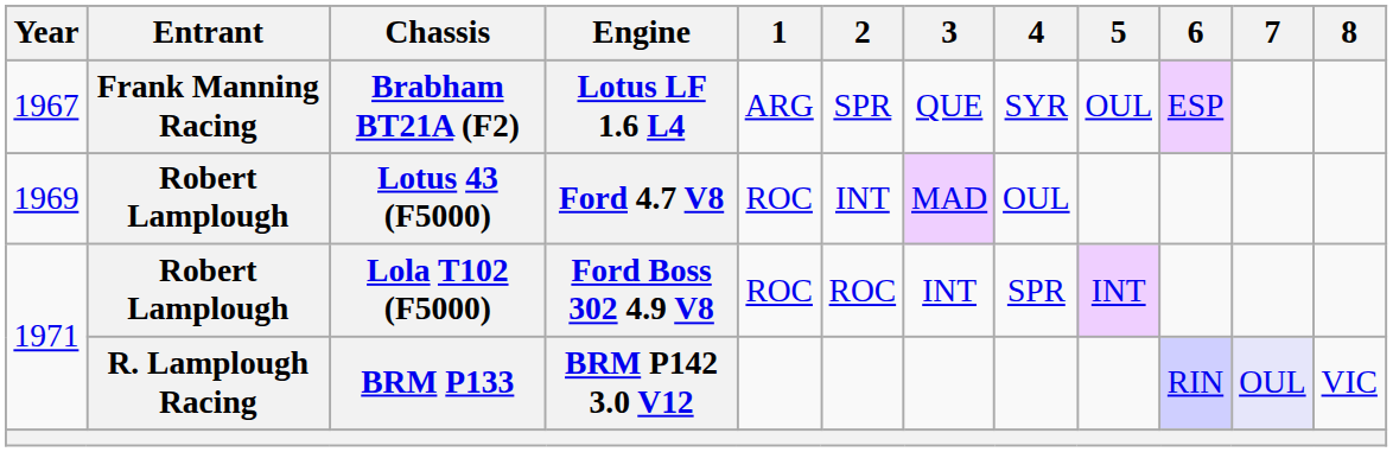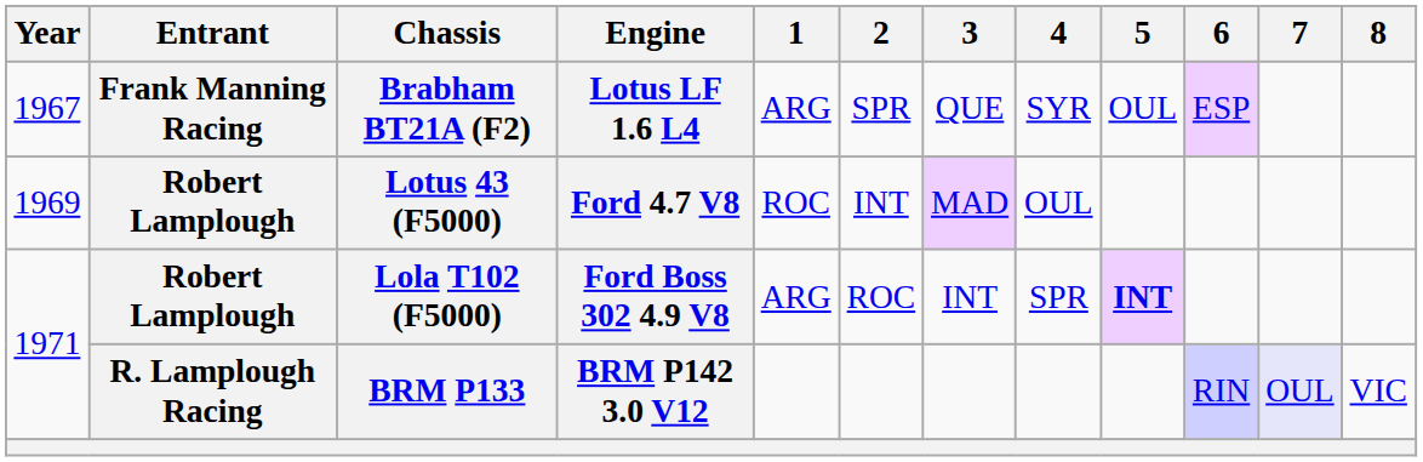 <table class="wikitable" style="text-align:center; font-size:90%">
 <tr>
 <th>Year</th>
 <th>Entrant</th>
 <th>Chassis</th>
 <th>Engine</th>
 <th>1</th>
 <th>2</th>
 <th>3</th>
 <th>4</th>
 <th>5</th>
 <th>6</th>
 <th>7</th>
 <th>8</th>
 </tr>
 <tr>
 <td><a href='#'>1967</a></td>
 <th>Frank Manning Racing</th>
 <th><a href='#'>Brabham</a> <a href='#'>BT21A</a> (F2)</th>
 <th><a href='#'>Lotus LF</a> 1.6 <a href='#'>L4</a></th>
 <td><a href='#'>ARG</a></td>
 <td><a href='#'>SPR</a></td>
 <td><a href='#'>QUE</a></td>
 <td><a href='#'>SYR</a></td>
 <td><a href='#'>OUL</a></td>
 <td style="background:#EFCFFF;"><a href='#'>ESP</a><br></td>
 <td></td>
 <td></td>
 </tr>
 <tr>
 <td><a href='#'>1969</a></td>
 <th>Robert Lamplough</th>
 <th><a href='#'>Lotus</a> <a href='#'>43</a> (F5000)</th>
 <th><a href='#'>Ford</a> 4.7 <a href='#'>V8</a></th>
 <td><a href='#'>ROC</a></td>
 <td><a href='#'>INT</a></td>
 <td style="background:#EFCFFF;"><a href='#'>MAD</a><br></td>
 <td><a href='#'>OUL</a></td>
 <td></td>
 <td></td>
 <td></td>
 <td></td>
 </tr>
 <tr>
 <td rowspan=2><a href='#'>1971</a></td>
 <th>Robert Lamplough</th>
 <th><a href='#'>Lola</a> <a href='#'>T102</a> (F5000)</th>
 <th><a href='#'>Ford Boss 302</a> 4.9 <a href='#'>V8</a></th>
-<td><a href='#'>ROC</a></td>
+<td><a href='#'>ARG</a></td>
 <td><a href='#'>ROC</a></td>
 <td><a href='#'>INT</a></td>
 <td><a href='#'>SPR</a></td>
-<td style="background:#EFCFFF;"><a href='#'>INT</a><br></td>
+<td style="background:#EFCFFF;"><strong><a href='#'>INT</a><br></strong></td>
 <td></td>
 <td></td>
 <td></td>
 </tr>
 <tr>
 <th>R. Lamplough Racing</th>
 <th><a href='#'>BRM</a> <a href='#'>P133</a></th>
 <th><a href='#'>BRM</a> P142 3.0 <a href='#'>V12</a></th>
 <td></td>
 <td></td>
 <td></td>
 <td></td>
 <td></td>
 <td style="background:#CFCFFF;"><a href='#'>RIN</a><br></td>
 <td style="background: lavender;"><a href='#'>OUL</a></td>
 <td><a href='#'>VIC</a></td>
 </tr>
 <tr>
 <th colspan="16"></th>
 </tr>
 </table>
